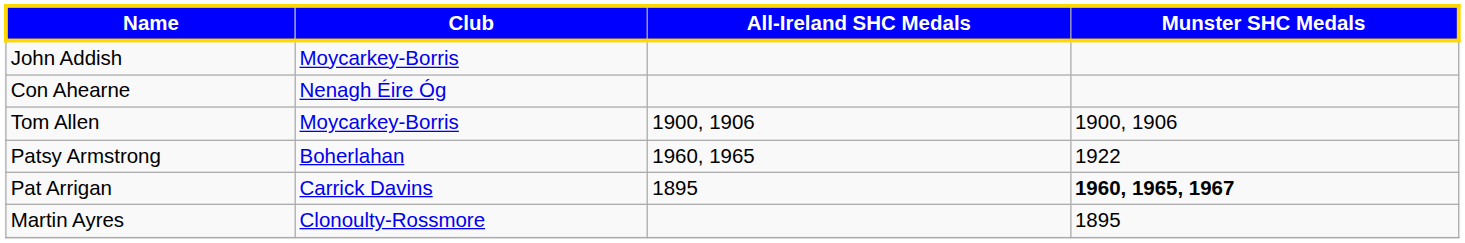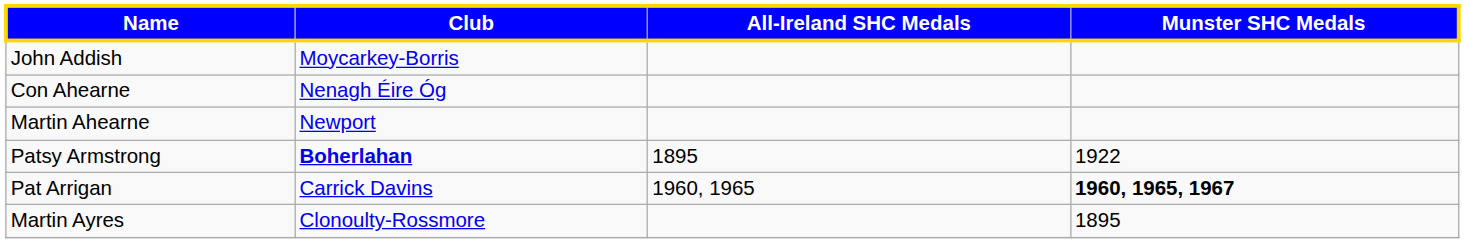 <table class="wikitable" width="90%">
 <tr style="text-align:center;background:blue;color:white;border:3px solid gold;">
 <td><strong>Name</strong></td>
 <td><strong>Club</strong></td>
 <td><strong>All-Ireland SHC Medals</strong></td>
 <td><strong>Munster SHC Medals</strong></td>
 </tr>
 <tr>
 <td>John Addish</td>
 <td><a href='#'>Moycarkey-Borris</a></td>
 <td></td>
 <td></td>
 </tr>
 <tr>
 <td>Con Ahearne</td>
 <td><a href='#'>Nenagh Éire Óg</a></td>
 <td></td>
 <td></td>
 </tr>
 <tr>
-<td>Tom Allen</td>
-<td><a href='#'>Moycarkey-Borris</a></td>
-<td>1900, 1906</td>
-<td>1900, 1906</td>
+<td>Martin Ahearne</td>
+<td><a href='#'>Newport</a></td>
+<td></td>
+<td></td>
 </tr>
 <tr>
 <td>Patsy Armstrong</td>
-<td><a href='#'>Boherlahan</a></td>
-<td>1960, 1965</td>
+<td><strong><a href='#'>Boherlahan</a></strong></td>
+<td>1895</td>
 <td>1922</td>
 </tr>
 <tr>
 <td>Pat Arrigan</td>
 <td><a href='#'>Carrick Davins</a></td>
-<td>1895</td>
+<td>1960, 1965</td>
 <td><strong>1960, 1965, 1967</strong></td>
 </tr>
 <tr>
 <td>Martin Ayres</td>
 <td><a href='#'>Clonoulty-Rossmore</a></td>
 <td></td>
 <td>1895</td>
 </tr>
 <tr>
 </tr>
 </table>
